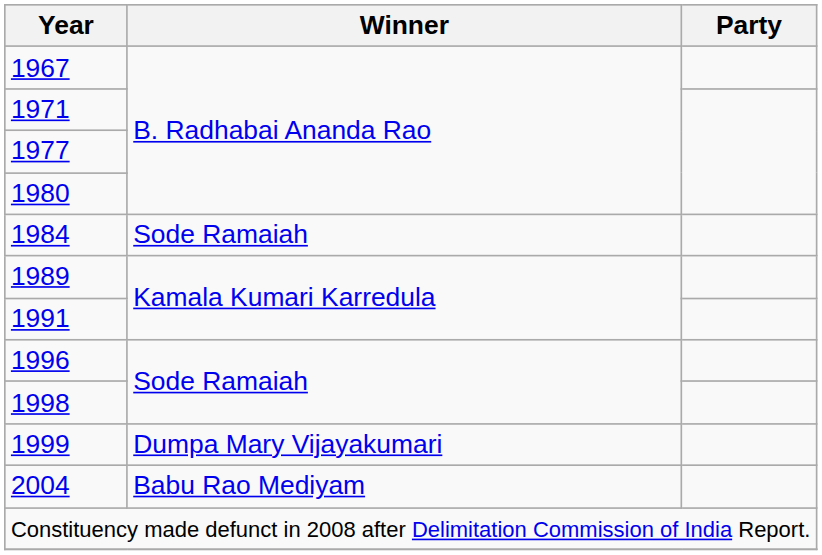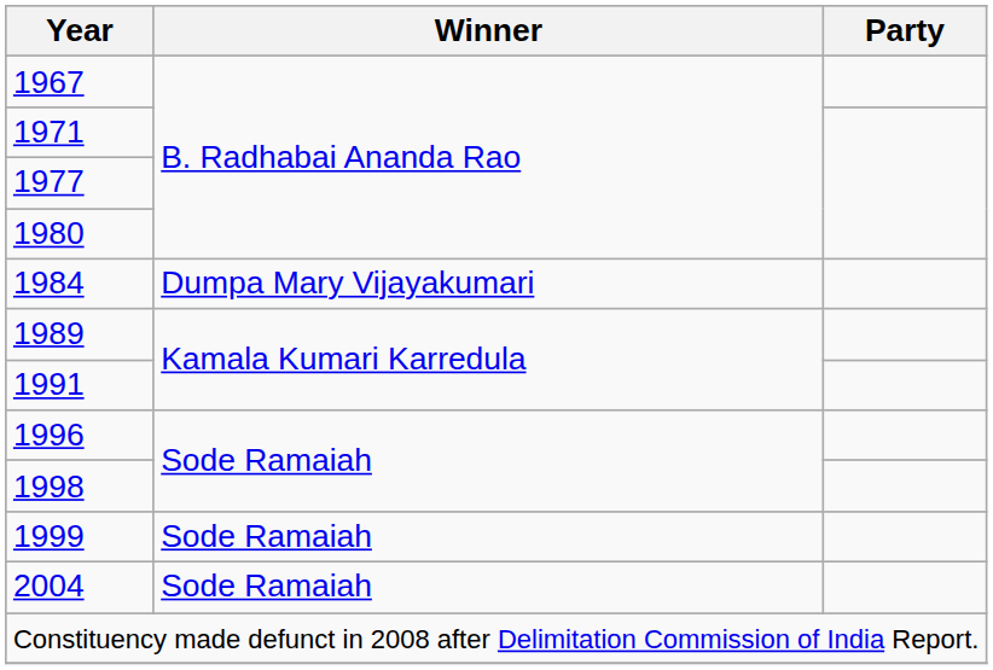 <table class="wikitable sortable">
 <tr>
 <th>Year</th>
 <th>Winner</th>
 <th colspan="2">Party</th>
 </tr>
 <tr>
 <td><a href='#'>1967</a></td>
 <td rowspan=4><a href='#'>B. Radhabai Ananda Rao</a></td>
 <td></td>
 </tr>
 <tr>
 <td><a href='#'>1971</a></td>
 </tr>
 <tr>
 <td><a href='#'>1977</a></td>
 </tr>
 <tr>
 <td><a href='#'>1980</a></td>
 </tr>
 <tr>
 <td><a href='#'>1984</a></td>
-<td><a href='#'>Sode Ramaiah</a></td>
+<td><a href='#'>Dumpa Mary Vijayakumari</a></td>
 <td></td>
 </tr>
 <tr>
 <td><a href='#'>1989</a></td>
 <td rowspan=2><a href='#'>Kamala Kumari Karredula</a></td>
 <td></td>
 </tr>
 <tr>
 <td><a href='#'>1991</a></td>
 </tr>
 <tr>
 <td><a href='#'>1996</a></td>
 <td rowspan=2><a href='#'>Sode Ramaiah</a></td>
 <td></td>
 </tr>
 <tr>
 <td><a href='#'>1998</a></td>
 </tr>
 <tr>
 <td><a href='#'>1999</a></td>
-<td><a href='#'>Dumpa Mary Vijayakumari</a></td>
+<td><a href='#'>Sode Ramaiah</a></td>
 <td></td>
 </tr>
 <tr>
 <td><a href='#'>2004</a></td>
-<td><a href='#'>Babu Rao Mediyam</a></td>
+<td><a href='#'>Sode Ramaiah</a></td>
 <td></td>
 </tr>
 <tr>
 <td colspan="4"><small>Constituency made defunct in 2008 after <a href='#'>Delimitation Commission of India</a> Report.</small></td>
 </tr>
 <tr>
 </tr>
 </table>
